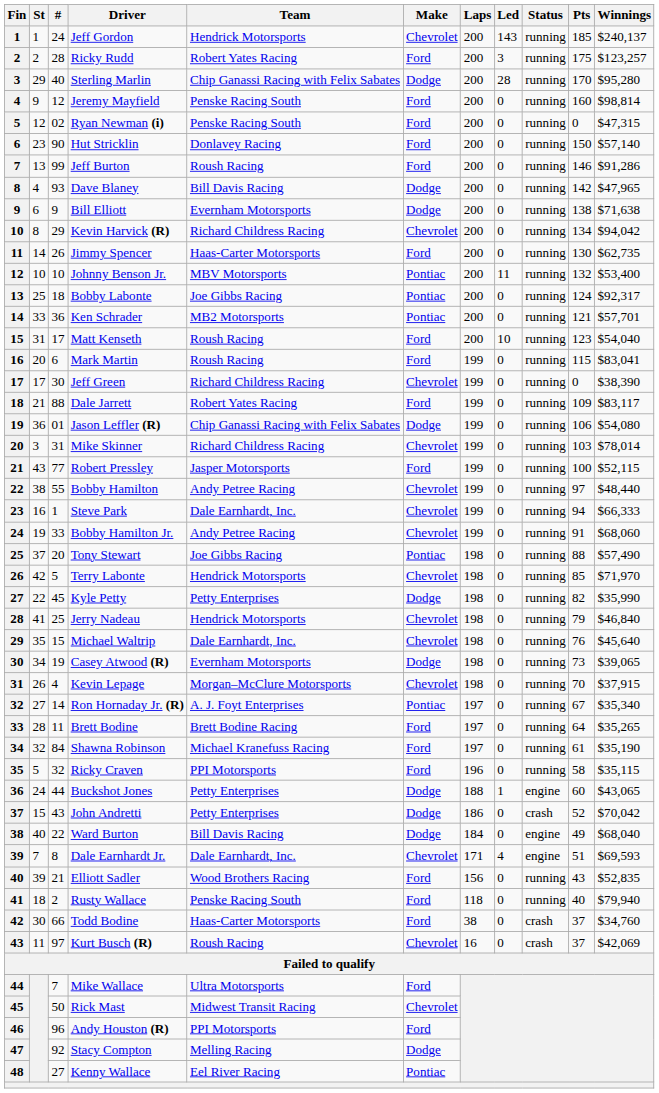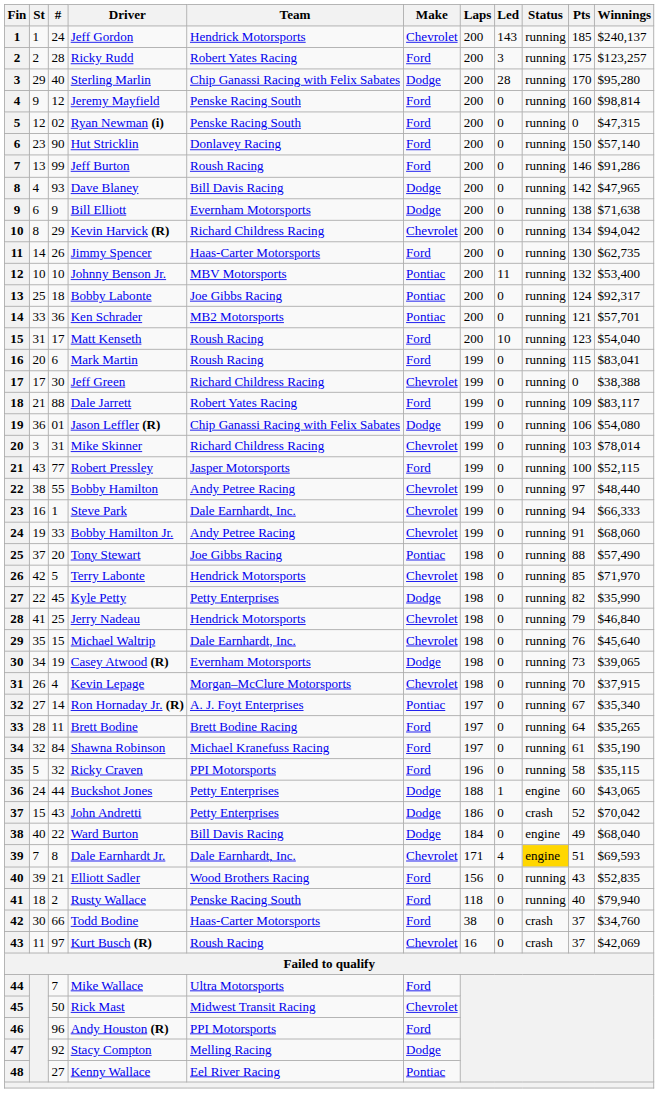 <table class="wikitable" style="font-size:95%">
 <tr>
 <th>Fin</th>
 <th>St</th>
 <th>#</th>
 <th>Driver</th>
 <th>Team</th>
 <th>Make</th>
 <th>Laps</th>
 <th>Led</th>
 <th>Status</th>
 <th>Pts</th>
 <th>Winnings</th>
 </tr>
 <tr>
 <th>1</th>
 <td>1</td>
 <td>24</td>
 <td><a href='#'>Jeff Gordon</a></td>
 <td><a href='#'>Hendrick Motorsports</a></td>
 <td><a href='#'>Chevrolet</a></td>
 <td>200</td>
 <td>143</td>
 <td>running</td>
 <td>185</td>
 <td>$240,137</td>
 </tr>
 <tr>
 <th>2</th>
 <td>2</td>
 <td>28</td>
 <td><a href='#'>Ricky Rudd</a></td>
 <td><a href='#'>Robert Yates Racing</a></td>
 <td><a href='#'>Ford</a></td>
 <td>200</td>
 <td>3</td>
 <td>running</td>
 <td>175</td>
 <td>$123,257</td>
 </tr>
 <tr>
 <th>3</th>
 <td>29</td>
 <td>40</td>
 <td><a href='#'>Sterling Marlin</a></td>
 <td><a href='#'>Chip Ganassi Racing with Felix Sabates</a></td>
 <td><a href='#'>Dodge</a></td>
 <td>200</td>
 <td>28</td>
 <td>running</td>
 <td>170</td>
 <td>$95,280</td>
 </tr>
 <tr>
 <th>4</th>
 <td>9</td>
 <td>12</td>
 <td><a href='#'>Jeremy Mayfield</a></td>
 <td><a href='#'>Penske Racing South</a></td>
 <td><a href='#'>Ford</a></td>
 <td>200</td>
 <td>0</td>
 <td>running</td>
 <td>160</td>
 <td>$98,814</td>
 </tr>
 <tr>
 <th>5</th>
 <td>12</td>
 <td>02</td>
 <td><a href='#'>Ryan Newman</a> <strong>(i)</strong></td>
 <td><a href='#'>Penske Racing South</a></td>
 <td><a href='#'>Ford</a></td>
 <td>200</td>
 <td>0</td>
 <td>running</td>
 <td>0</td>
 <td>$47,315</td>
 </tr>
 <tr>
 <th>6</th>
 <td>23</td>
 <td>90</td>
 <td><a href='#'>Hut Stricklin</a></td>
 <td><a href='#'>Donlavey Racing</a></td>
 <td><a href='#'>Ford</a></td>
 <td>200</td>
 <td>0</td>
 <td>running</td>
 <td>150</td>
 <td>$57,140</td>
 </tr>
 <tr>
 <th>7</th>
 <td>13</td>
 <td>99</td>
 <td><a href='#'>Jeff Burton</a></td>
 <td><a href='#'>Roush Racing</a></td>
 <td><a href='#'>Ford</a></td>
 <td>200</td>
 <td>0</td>
 <td>running</td>
 <td>146</td>
 <td>$91,286</td>
 </tr>
 <tr>
 <th>8</th>
 <td>4</td>
 <td>93</td>
 <td><a href='#'>Dave Blaney</a></td>
 <td><a href='#'>Bill Davis Racing</a></td>
 <td><a href='#'>Dodge</a></td>
 <td>200</td>
 <td>0</td>
 <td>running</td>
 <td>142</td>
 <td>$47,965</td>
 </tr>
 <tr>
 <th>9</th>
 <td>6</td>
 <td>9</td>
 <td><a href='#'>Bill Elliott</a></td>
 <td><a href='#'>Evernham Motorsports</a></td>
 <td><a href='#'>Dodge</a></td>
 <td>200</td>
 <td>0</td>
 <td>running</td>
 <td>138</td>
 <td>$71,638</td>
 </tr>
 <tr>
 <th>10</th>
 <td>8</td>
 <td>29</td>
 <td><a href='#'>Kevin Harvick</a> <strong>(R)</strong></td>
 <td><a href='#'>Richard Childress Racing</a></td>
 <td><a href='#'>Chevrolet</a></td>
 <td>200</td>
 <td>0</td>
 <td>running</td>
 <td>134</td>
 <td>$94,042</td>
 </tr>
 <tr>
 <th>11</th>
 <td>14</td>
 <td>26</td>
 <td><a href='#'>Jimmy Spencer</a></td>
 <td><a href='#'>Haas-Carter Motorsports</a></td>
 <td><a href='#'>Ford</a></td>
 <td>200</td>
 <td>0</td>
 <td>running</td>
 <td>130</td>
 <td>$62,735</td>
 </tr>
 <tr>
 <th>12</th>
 <td>10</td>
 <td>10</td>
 <td><a href='#'>Johnny Benson Jr.</a></td>
 <td><a href='#'>MBV Motorsports</a></td>
 <td><a href='#'>Pontiac</a></td>
 <td>200</td>
 <td>11</td>
 <td>running</td>
 <td>132</td>
 <td>$53,400</td>
 </tr>
 <tr>
 <th>13</th>
 <td>25</td>
 <td>18</td>
 <td><a href='#'>Bobby Labonte</a></td>
 <td><a href='#'>Joe Gibbs Racing</a></td>
 <td><a href='#'>Pontiac</a></td>
 <td>200</td>
 <td>0</td>
 <td>running</td>
 <td>124</td>
 <td>$92,317</td>
 </tr>
 <tr>
 <th>14</th>
 <td>33</td>
 <td>36</td>
 <td><a href='#'>Ken Schrader</a></td>
 <td><a href='#'>MB2 Motorsports</a></td>
 <td><a href='#'>Pontiac</a></td>
 <td>200</td>
 <td>0</td>
 <td>running</td>
 <td>121</td>
 <td>$57,701</td>
 </tr>
 <tr>
 <th>15</th>
 <td>31</td>
 <td>17</td>
 <td><a href='#'>Matt Kenseth</a></td>
 <td><a href='#'>Roush Racing</a></td>
 <td><a href='#'>Ford</a></td>
 <td>200</td>
 <td>10</td>
 <td>running</td>
 <td>123</td>
 <td>$54,040</td>
 </tr>
 <tr>
 <th>16</th>
 <td>20</td>
 <td>6</td>
 <td><a href='#'>Mark Martin</a></td>
 <td><a href='#'>Roush Racing</a></td>
 <td><a href='#'>Ford</a></td>
 <td>199</td>
 <td>0</td>
 <td>running</td>
 <td>115</td>
 <td>$83,041</td>
 </tr>
 <tr>
 <th>17</th>
 <td>17</td>
 <td>30</td>
 <td><a href='#'>Jeff Green</a></td>
 <td><a href='#'>Richard Childress Racing</a></td>
 <td><a href='#'>Chevrolet</a></td>
 <td>199</td>
 <td>0</td>
 <td>running</td>
 <td>0</td>
-<td>$38,390</td>
+<td>$38,388</td>
 </tr>
 <tr>
 <th>18</th>
 <td>21</td>
 <td>88</td>
 <td><a href='#'>Dale Jarrett</a></td>
 <td><a href='#'>Robert Yates Racing</a></td>
 <td><a href='#'>Ford</a></td>
 <td>199</td>
 <td>0</td>
 <td>running</td>
 <td>109</td>
 <td>$83,117</td>
 </tr>
 <tr>
 <th>19</th>
 <td>36</td>
 <td>01</td>
 <td><a href='#'>Jason Leffler</a> <strong>(R)</strong></td>
 <td><a href='#'>Chip Ganassi Racing with Felix Sabates</a></td>
 <td><a href='#'>Dodge</a></td>
 <td>199</td>
 <td>0</td>
 <td>running</td>
 <td>106</td>
 <td>$54,080</td>
 </tr>
 <tr>
 <th>20</th>
 <td>3</td>
 <td>31</td>
 <td><a href='#'>Mike Skinner</a></td>
 <td><a href='#'>Richard Childress Racing</a></td>
 <td><a href='#'>Chevrolet</a></td>
 <td>199</td>
 <td>0</td>
 <td>running</td>
 <td>103</td>
 <td>$78,014</td>
 </tr>
 <tr>
 <th>21</th>
 <td>43</td>
 <td>77</td>
 <td><a href='#'>Robert Pressley</a></td>
 <td><a href='#'>Jasper Motorsports</a></td>
 <td><a href='#'>Ford</a></td>
 <td>199</td>
 <td>0</td>
 <td>running</td>
 <td>100</td>
 <td>$52,115</td>
 </tr>
 <tr>
 <th>22</th>
 <td>38</td>
 <td>55</td>
 <td><a href='#'>Bobby Hamilton</a></td>
 <td><a href='#'>Andy Petree Racing</a></td>
 <td><a href='#'>Chevrolet</a></td>
 <td>199</td>
 <td>0</td>
 <td>running</td>
 <td>97</td>
 <td>$48,440</td>
 </tr>
 <tr>
 <th>23</th>
 <td>16</td>
 <td>1</td>
 <td><a href='#'>Steve Park</a></td>
 <td><a href='#'>Dale Earnhardt, Inc.</a></td>
 <td><a href='#'>Chevrolet</a></td>
 <td>199</td>
 <td>0</td>
 <td>running</td>
 <td>94</td>
 <td>$66,333</td>
 </tr>
 <tr>
 <th>24</th>
 <td>19</td>
 <td>33</td>
 <td><a href='#'>Bobby Hamilton Jr.</a></td>
 <td><a href='#'>Andy Petree Racing</a></td>
 <td><a href='#'>Chevrolet</a></td>
 <td>199</td>
 <td>0</td>
 <td>running</td>
 <td>91</td>
 <td>$68,060</td>
 </tr>
 <tr>
 <th>25</th>
 <td>37</td>
 <td>20</td>
 <td><a href='#'>Tony Stewart</a></td>
 <td><a href='#'>Joe Gibbs Racing</a></td>
 <td><a href='#'>Pontiac</a></td>
 <td>198</td>
 <td>0</td>
 <td>running</td>
 <td>88</td>
 <td>$57,490</td>
 </tr>
 <tr>
 <th>26</th>
 <td>42</td>
 <td>5</td>
 <td><a href='#'>Terry Labonte</a></td>
 <td><a href='#'>Hendrick Motorsports</a></td>
 <td><a href='#'>Chevrolet</a></td>
 <td>198</td>
 <td>0</td>
 <td>running</td>
 <td>85</td>
 <td>$71,970</td>
 </tr>
 <tr>
 <th>27</th>
 <td>22</td>
 <td>45</td>
 <td><a href='#'>Kyle Petty</a></td>
 <td><a href='#'>Petty Enterprises</a></td>
 <td><a href='#'>Dodge</a></td>
 <td>198</td>
 <td>0</td>
 <td>running</td>
 <td>82</td>
 <td>$35,990</td>
 </tr>
 <tr>
 <th>28</th>
 <td>41</td>
 <td>25</td>
 <td><a href='#'>Jerry Nadeau</a></td>
 <td><a href='#'>Hendrick Motorsports</a></td>
 <td><a href='#'>Chevrolet</a></td>
 <td>198</td>
 <td>0</td>
 <td>running</td>
 <td>79</td>
 <td>$46,840</td>
 </tr>
 <tr>
 <th>29</th>
 <td>35</td>
 <td>15</td>
 <td><a href='#'>Michael Waltrip</a></td>
 <td><a href='#'>Dale Earnhardt, Inc.</a></td>
 <td><a href='#'>Chevrolet</a></td>
 <td>198</td>
 <td>0</td>
 <td>running</td>
 <td>76</td>
 <td>$45,640</td>
 </tr>
 <tr>
 <th>30</th>
 <td>34</td>
 <td>19</td>
 <td><a href='#'>Casey Atwood</a> <strong>(R)</strong></td>
 <td><a href='#'>Evernham Motorsports</a></td>
 <td><a href='#'>Dodge</a></td>
 <td>198</td>
 <td>0</td>
 <td>running</td>
 <td>73</td>
 <td>$39,065</td>
 </tr>
 <tr>
 <th>31</th>
 <td>26</td>
 <td>4</td>
 <td><a href='#'>Kevin Lepage</a></td>
 <td><a href='#'>Morgan–McClure Motorsports</a></td>
 <td><a href='#'>Chevrolet</a></td>
 <td>198</td>
 <td>0</td>
 <td>running</td>
 <td>70</td>
 <td>$37,915</td>
 </tr>
 <tr>
 <th>32</th>
 <td>27</td>
 <td>14</td>
 <td><a href='#'>Ron Hornaday Jr.</a> <strong>(R)</strong></td>
 <td><a href='#'>A. J. Foyt Enterprises</a></td>
 <td><a href='#'>Pontiac</a></td>
 <td>197</td>
 <td>0</td>
 <td>running</td>
 <td>67</td>
 <td>$35,340</td>
 </tr>
 <tr>
 <th>33</th>
 <td>28</td>
 <td>11</td>
 <td><a href='#'>Brett Bodine</a></td>
 <td><a href='#'>Brett Bodine Racing</a></td>
 <td><a href='#'>Ford</a></td>
 <td>197</td>
 <td>0</td>
 <td>running</td>
 <td>64</td>
 <td>$35,265</td>
 </tr>
 <tr>
 <th>34</th>
 <td>32</td>
 <td>84</td>
 <td><a href='#'>Shawna Robinson</a></td>
 <td><a href='#'>Michael Kranefuss Racing</a></td>
 <td><a href='#'>Ford</a></td>
 <td>197</td>
 <td>0</td>
 <td>running</td>
 <td>61</td>
 <td>$35,190</td>
 </tr>
 <tr>
 <th>35</th>
 <td>5</td>
 <td>32</td>
 <td><a href='#'>Ricky Craven</a></td>
 <td><a href='#'>PPI Motorsports</a></td>
 <td><a href='#'>Ford</a></td>
 <td>196</td>
 <td>0</td>
 <td>running</td>
 <td>58</td>
 <td>$35,115</td>
 </tr>
 <tr>
 <th>36</th>
 <td>24</td>
 <td>44</td>
 <td><a href='#'>Buckshot Jones</a></td>
 <td><a href='#'>Petty Enterprises</a></td>
 <td><a href='#'>Dodge</a></td>
 <td>188</td>
 <td>1</td>
 <td>engine</td>
 <td>60</td>
 <td>$43,065</td>
 </tr>
 <tr>
 <th>37</th>
 <td>15</td>
 <td>43</td>
 <td><a href='#'>John Andretti</a></td>
 <td><a href='#'>Petty Enterprises</a></td>
 <td><a href='#'>Dodge</a></td>
 <td>186</td>
 <td>0</td>
 <td>crash</td>
 <td>52</td>
 <td>$70,042</td>
 </tr>
 <tr>
 <th>38</th>
 <td>40</td>
 <td>22</td>
 <td><a href='#'>Ward Burton</a></td>
 <td><a href='#'>Bill Davis Racing</a></td>
 <td><a href='#'>Dodge</a></td>
 <td>184</td>
 <td>0</td>
 <td>engine</td>
 <td>49</td>
 <td>$68,040</td>
 </tr>
 <tr>
 <th>39</th>
 <td>7</td>
 <td>8</td>
 <td><a href='#'>Dale Earnhardt Jr.</a></td>
 <td><a href='#'>Dale Earnhardt, Inc.</a></td>
 <td><a href='#'>Chevrolet</a></td>
 <td>171</td>
 <td>4</td>
-<td>engine</td>
+<td style="background: gold;">engine</td>
 <td>51</td>
 <td>$69,593</td>
 </tr>
 <tr>
 <th>40</th>
 <td>39</td>
 <td>21</td>
 <td><a href='#'>Elliott Sadler</a></td>
 <td><a href='#'>Wood Brothers Racing</a></td>
 <td><a href='#'>Ford</a></td>
 <td>156</td>
 <td>0</td>
 <td>running</td>
 <td>43</td>
 <td>$52,835</td>
 </tr>
 <tr>
 <th>41</th>
 <td>18</td>
 <td>2</td>
 <td><a href='#'>Rusty Wallace</a></td>
 <td><a href='#'>Penske Racing South</a></td>
 <td><a href='#'>Ford</a></td>
 <td>118</td>
 <td>0</td>
 <td>running</td>
 <td>40</td>
 <td>$79,940</td>
 </tr>
 <tr>
 <th>42</th>
 <td>30</td>
 <td>66</td>
 <td><a href='#'>Todd Bodine</a></td>
 <td><a href='#'>Haas-Carter Motorsports</a></td>
 <td><a href='#'>Ford</a></td>
 <td>38</td>
 <td>0</td>
 <td>crash</td>
 <td>37</td>
 <td>$34,760</td>
 </tr>
 <tr>
 <th>43</th>
 <td>11</td>
 <td>97</td>
 <td><a href='#'>Kurt Busch</a> <strong>(R)</strong></td>
 <td><a href='#'>Roush Racing</a></td>
 <td><a href='#'>Chevrolet</a></td>
 <td>16</td>
 <td>0</td>
 <td>crash</td>
 <td>37</td>
 <td>$42,069</td>
 </tr>
 <tr>
 <th colspan="11">Failed to qualify</th>
 </tr>
 <tr>
 <th>44</th>
 <th rowspan="5"></th>
 <td>7</td>
 <td><a href='#'>Mike Wallace</a></td>
 <td><a href='#'>Ultra Motorsports</a></td>
 <td><a href='#'>Ford</a></td>
 <th colspan="5" rowspan="5"></th>
 </tr>
 <tr>
 <th>45</th>
 <td>50</td>
 <td><a href='#'>Rick Mast</a></td>
 <td><a href='#'>Midwest Transit Racing</a></td>
 <td><a href='#'>Chevrolet</a></td>
 </tr>
 <tr>
 <th>46</th>
 <td>96</td>
 <td><a href='#'>Andy Houston</a> <strong>(R)</strong></td>
 <td><a href='#'>PPI Motorsports</a></td>
 <td><a href='#'>Ford</a></td>
 </tr>
 <tr>
 <th>47</th>
 <td>92</td>
 <td><a href='#'>Stacy Compton</a></td>
 <td><a href='#'>Melling Racing</a></td>
 <td><a href='#'>Dodge</a></td>
 </tr>
 <tr>
 <th>48</th>
 <td>27</td>
 <td><a href='#'>Kenny Wallace</a></td>
 <td><a href='#'>Eel River Racing</a></td>
 <td><a href='#'>Pontiac</a></td>
 </tr>
 <tr>
 <th colspan="11"></th>
 </tr>
 </table>
